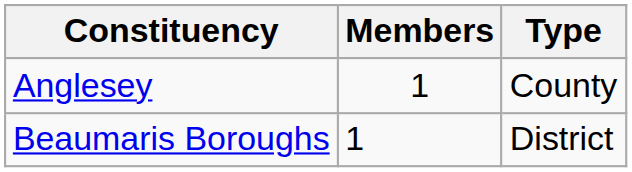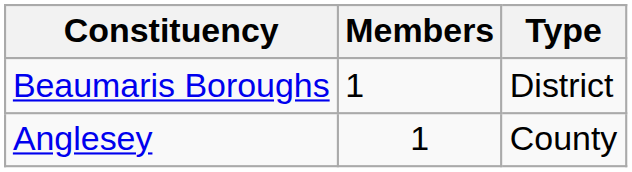 <table class="wikitable sortable">
 <tr>
 <th>Constituency</th>
 <th>Members</th>
 <th>Type</th>
 </tr>
 <tr>
+<td><a href='#'>Beaumaris Boroughs</a></td>
+<td>1</td>
+<td>District</td>
+</tr>
+<tr>
 <td><a href='#'>Anglesey</a></td>
 <td align="center">1</td>
 <td>County</td>
 </tr>
-<tr>
-<td><a href='#'>Beaumaris Boroughs</a></td>
-<td>1</td>
-<td>District</td>
-</tr>
 </table>
